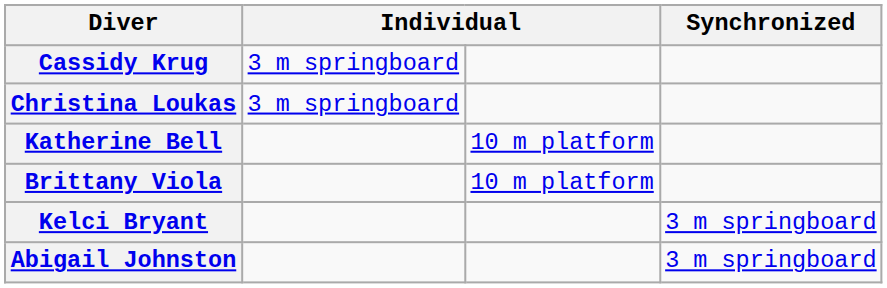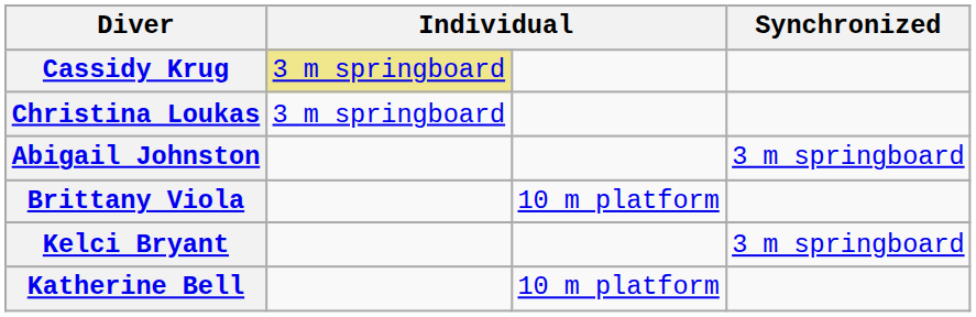 <table class="wikitable" style="font-size:90%;">
 <tr>
 <th>Diver</th>
 <th colspan=2>Individual</th>
 <th>Synchronized</th>
 </tr>
 <tr align=center>
 <th align=left><a href='#'>Cassidy Krug</a></th>
-<td><a href='#'>3 m springboard</a></td>
+<td style="background: khaki;"><a href='#'>3 m springboard</a></td>
 <td></td>
 <td></td>
 </tr>
 <tr align=center>
 <th align=left><a href='#'>Christina Loukas</a></th>
 <td><a href='#'>3 m springboard</a></td>
 <td></td>
 <td></td>
 </tr>
 <tr align=center>
-<th align=left><a href='#'>Katherine Bell</a></th>
+<th align=left><a href='#'>Abigail Johnston</a></th>
 <td></td>
-<td><a href='#'>10 m platform</a></td>
 <td></td>
+<td><a href='#'>3 m springboard</a></td>
 </tr>
 <tr align=center>
 <th align=left><a href='#'>Brittany Viola</a></th>
 <td></td>
 <td><a href='#'>10 m platform</a></td>
 <td></td>
 </tr>
 <tr align=center>
 <th align=left><a href='#'>Kelci Bryant</a></th>
 <td></td>
 <td></td>
 <td><a href='#'>3 m springboard</a></td>
 </tr>
 <tr align=center>
-<th align=left><a href='#'>Abigail Johnston</a></th>
+<th align=left><a href='#'>Katherine Bell</a></th>
 <td></td>
+<td><a href='#'>10 m platform</a></td>
 <td></td>
-<td><a href='#'>3 m springboard</a></td>
 </tr>
 </table>
